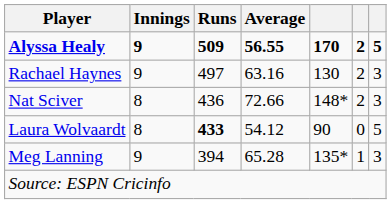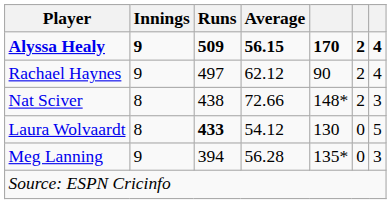 <table class="wikitable sortable">
 <tr>
 <th class="unsortable">Player</th>
 <th>Innings</th>
 <th>Runs</th>
 <th>Average</th>
 <th></th>
 <th></th>
 <th></th>
 </tr>
 <tr>
 <td><strong> <a href='#'>Alyssa Healy</a></strong></td>
 <td><strong>9</strong></td>
 <td><strong>509</strong></td>
-<td><strong>56.55</strong></td>
+<td><strong>56.15</strong></td>
 <td><strong>170</strong></td>
 <td><strong>2</strong></td>
-<td><strong>5</strong></td>
+<td><strong>4</strong></td>
 </tr>
 <tr>
 <td> <a href='#'>Rachael Haynes</a></td>
 <td>9</td>
 <td>497</td>
-<td>63.16</td>
-<td>130</td>
+<td>62.12</td>
+<td>90</td>
 <td>2</td>
-<td>3</td>
+<td>4</td>
 </tr>
 <tr>
 <td>  <a href='#'>Nat Sciver</a></td>
 <td>8</td>
-<td>436</td>
+<td>438</td>
 <td>72.66</td>
 <td>148*</td>
 <td>2</td>
 <td>3</td>
 </tr>
 <tr>
 <td> <a href='#'>Laura Wolvaardt</a></td>
 <td>8</td>
 <td><strong>433</strong></td>
 <td>54.12</td>
-<td>90</td>
+<td>130</td>
 <td>0</td>
 <td>5</td>
 </tr>
 <tr>
 <td> <a href='#'>Meg Lanning</a></td>
 <td>9</td>
 <td>394</td>
-<td>65.28</td>
+<td>56.28</td>
 <td>135*</td>
-<td>1</td>
+<td>0</td>
 <td>3</td>
 </tr>
 <tr>
 <td colspan="8"><em>Source: ESPN Cricinfo</em></td>
 </tr>
 </table>
